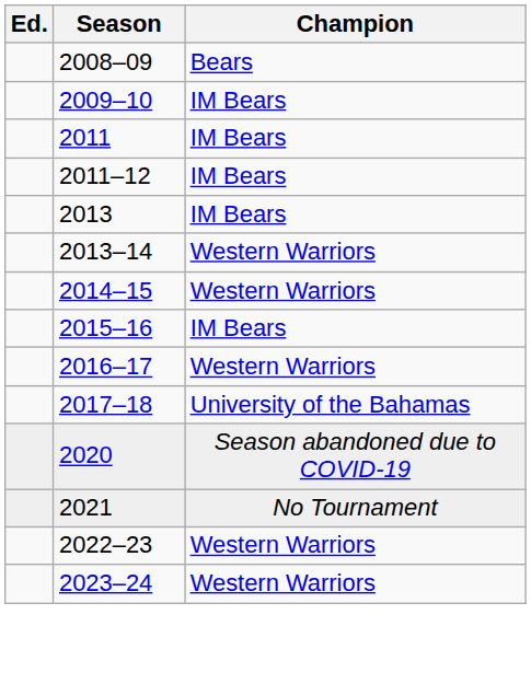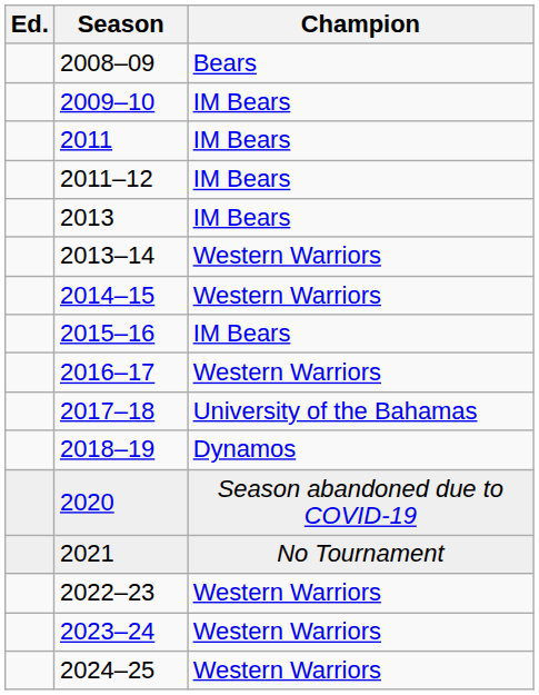 <table class="wikitable sortable">
 <tr>
 <th width=px>Ed.</th>
 <th width=80px>Season</th>
 <th width=220px>Champion</th>
 </tr>
 <tr>
 <td></td>
 <td>2008–09</td>
 <td><a href='#'>Bears</a></td>
 </tr>
 <tr>
 <td></td>
 <td><a href='#'>2009–10</a></td>
 <td><a href='#'>IM Bears</a></td>
 </tr>
 <tr>
 <td></td>
 <td><a href='#'>2011</a></td>
 <td><a href='#'>IM Bears</a></td>
 </tr>
 <tr>
 <td></td>
 <td>2011–12</td>
 <td><a href='#'>IM Bears</a></td>
 </tr>
 <tr>
 <td></td>
 <td>2013</td>
 <td><a href='#'>IM Bears</a></td>
 </tr>
 <tr>
 <td></td>
 <td>2013–14</td>
 <td><a href='#'>Western Warriors</a></td>
 </tr>
 <tr>
 <td></td>
 <td><a href='#'>2014–15</a></td>
 <td><a href='#'>Western Warriors</a></td>
 </tr>
 <tr>
 <td></td>
 <td><a href='#'>2015–16</a></td>
 <td><a href='#'>IM Bears</a></td>
 </tr>
 <tr>
 <td></td>
 <td><a href='#'>2016–17</a></td>
 <td><a href='#'>Western Warriors</a></td>
 </tr>
 <tr>
 <td></td>
 <td><a href='#'>2017–18</a></td>
 <td><a href='#'>University of the Bahamas</a></td>
 </tr>
+<tr>
+<td></td>
+<td><a href='#'>2018–19</a></td>
+<td><a href='#'>Dynamos</a></td>
+</tr>
 <tr bgcolor=#efefef>
 <td></td>
 <td><a href='#'>2020</a></td>
 <td style="text-align:center;"><em>Season abandoned due to <a href='#'>COVID-19</a></em></td>
 </tr>
 <tr bgcolor=#efefef>
 <td></td>
 <td>2021</td>
 <td style="text-align:center;"><em>No Tournament</em></td>
 </tr>
 <tr>
 <td></td>
 <td>2022–23</td>
 <td><a href='#'>Western Warriors</a></td>
 </tr>
 <tr>
 <td></td>
 <td><a href='#'>2023–24</a></td>
 <td><a href='#'>Western Warriors</a></td>
 </tr>
+<tr>
+<td></td>
+<td>2024–25</td>
+<td><a href='#'>Western Warriors</a></td>
+</tr>
 </table>
